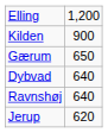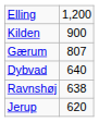 <table class="wikitable" style="float:left; margin-right:1em">
 <tr>
 <td><a href='#'>Elling</a></td>
 <td align="center">1,200</td>
 </tr>
 <tr>
 <td><a href='#'>Kilden</a></td>
 <td align="center">900</td>
 </tr>
 <tr>
 <td><a href='#'>Gærum</a></td>
-<td align="center">650</td>
+<td align="center">807</td>
 </tr>
 <tr>
 <td><a href='#'>Dybvad</a></td>
 <td align="center">640</td>
 </tr>
 <tr>
 <td><a href='#'>Ravnshøj</a></td>
-<td align="center">640</td>
+<td align="center">638</td>
 </tr>
 <tr>
 <td><a href='#'>Jerup</a></td>
 <td align="center">620</td>
 </tr>
 </table>
